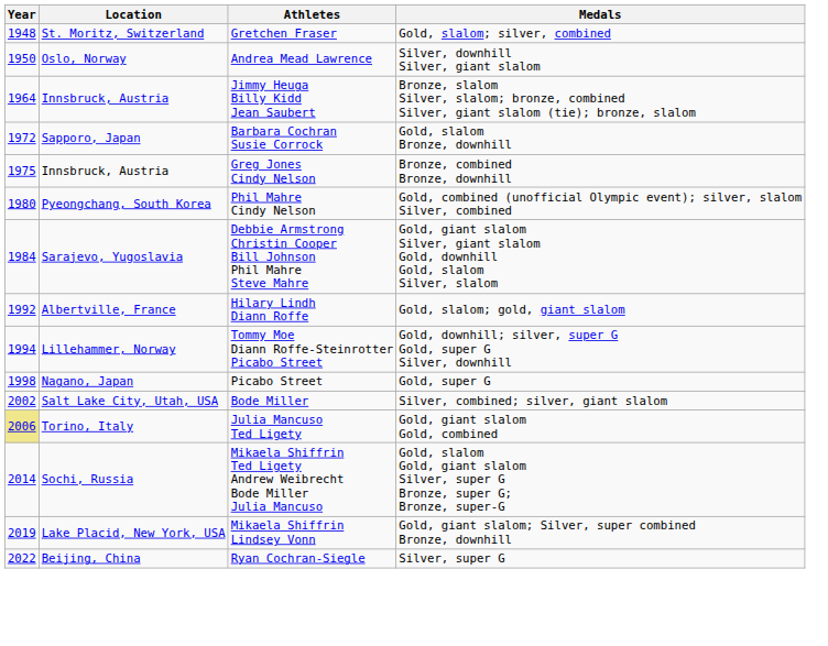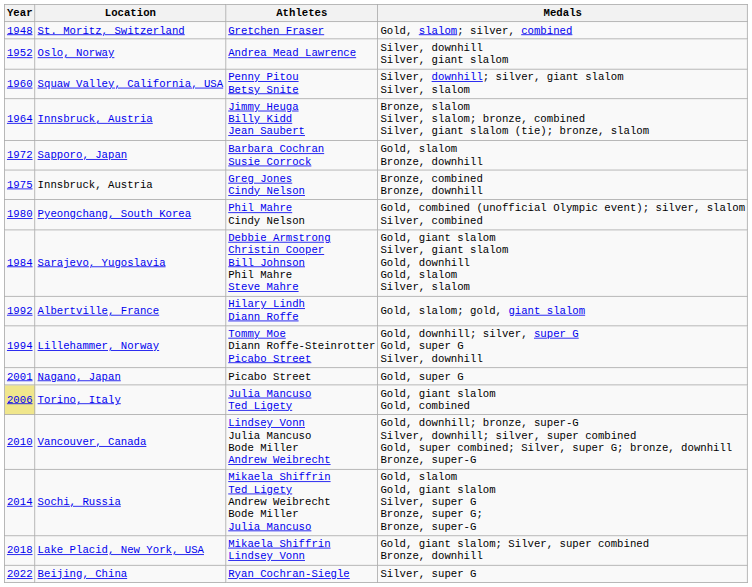 <table class="wikitable">
 <tr>
 <th>Year</th>
 <th>Location</th>
 <th>Athletes</th>
 <th>Medals</th>
 </tr>
 <tr>
 <td><a href='#'>1948</a></td>
 <td> <a href='#'>St. Moritz, Switzerland</a></td>
 <td><a href='#'>Gretchen Fraser</a></td>
 <td>Gold, <a href='#'>slalom</a>; silver, <a href='#'>combined</a></td>
 </tr>
 <tr>
-<td><a href='#'>1950</a></td>
+<td><a href='#'>1952</a></td>
 <td> <a href='#'>Oslo, Norway</a></td>
 <td><a href='#'>Andrea Mead Lawrence</a></td>
 <td>Silver, downhill<br>Silver, giant slalom</td>
+</tr>
+<tr>
+<td><a href='#'>1960</a></td>
+<td> <a href='#'>Squaw Valley, California, USA</a></td>
+<td><a href='#'>Penny Pitou</a><br><a href='#'>Betsy Snite</a></td>
+<td>Silver, <a href='#'>downhill</a>; silver, giant slalom<br>Silver, slalom</td>
 </tr>
 <tr>
 <td><a href='#'>1964</a></td>
 <td> <a href='#'>Innsbruck, Austria</a></td>
 <td><a href='#'>Jimmy Heuga</a><br><a href='#'>Billy Kidd</a><br><a href='#'>Jean Saubert</a></td>
 <td>Bronze, slalom<br>Silver, slalom; bronze, combined<br>Silver, giant slalom (tie); bronze, slalom</td>
 </tr>
 <tr>
 <td><a href='#'>1972</a></td>
 <td> <a href='#'>Sapporo, Japan</a></td>
 <td><a href='#'>Barbara Cochran</a><br><a href='#'>Susie Corrock</a></td>
 <td>Gold, slalom<br>Bronze, downhill</td>
 </tr>
 <tr>
 <td><a href='#'>1975</a></td>
 <td> Innsbruck, Austria</td>
 <td><a href='#'>Greg Jones</a><br><a href='#'>Cindy Nelson</a></td>
 <td>Bronze, combined<br>Bronze, downhill</td>
 </tr>
 <tr>
 <td><a href='#'>1980</a></td>
 <td> <a href='#'>Pyeongchang, South Korea</a></td>
 <td><a href='#'>Phil Mahre</a><br>Cindy Nelson</td>
 <td>Gold, combined (unofficial Olympic event); silver, slalom<br>Silver, combined</td>
 </tr>
 <tr>
 <td><a href='#'>1984</a></td>
 <td> <a href='#'>Sarajevo, Yugoslavia</a></td>
 <td><a href='#'>Debbie Armstrong</a><br><a href='#'>Christin Cooper</a><br><a href='#'>Bill Johnson</a><br>Phil Mahre<br><a href='#'>Steve Mahre</a></td>
 <td>Gold, giant slalom<br>Silver, giant slalom<br>Gold, downhill<br>Gold, slalom<br>Silver, slalom</td>
 </tr>
 <tr>
 <td><a href='#'>1992</a></td>
 <td> <a href='#'>Albertville, France</a></td>
 <td><a href='#'>Hilary Lindh</a><br><a href='#'>Diann Roffe</a></td>
 <td>Gold, slalom; gold, <a href='#'>giant slalom</a></td>
 </tr>
 <tr>
 <td><a href='#'>1994</a></td>
 <td> <a href='#'>Lillehammer, Norway</a></td>
 <td><a href='#'>Tommy Moe</a><br>Diann Roffe-Steinrotter<br><a href='#'>Picabo Street</a></td>
 <td>Gold, downhill; silver, <a href='#'>super G</a><br>Gold, super G<br>Silver, downhill</td>
 </tr>
 <tr>
-<td><a href='#'>1998</a></td>
+<td><a href='#'>2001</a></td>
 <td> <a href='#'>Nagano, Japan</a></td>
 <td>Picabo Street</td>
 <td>Gold, super G</td>
-</tr>
-<tr>
-<td><a href='#'>2002</a></td>
-<td> <a href='#'>Salt Lake City, Utah, USA</a></td>
-<td><a href='#'>Bode Miller</a></td>
-<td>Silver, combined; silver, giant slalom</td>
 </tr>
 <tr>
 <td style="background: khaki;"><a href='#'>2006</a></td>
 <td> <a href='#'>Torino, Italy</a></td>
 <td><a href='#'>Julia Mancuso</a><br><a href='#'>Ted Ligety</a></td>
 <td>Gold, giant slalom<br>Gold, combined</td>
 </tr>
 <tr>
+<td><a href='#'>2010</a></td>
+<td> <a href='#'>Vancouver, Canada</a></td>
+<td><a href='#'>Lindsey Vonn</a><br>Julia Mancuso<br>Bode Miller<br><a href='#'>Andrew Weibrecht</a></td>
+<td>Gold, downhill; bronze, super-G<br>Silver, downhill; silver, super combined<br>Gold, super combined; Silver, super G; bronze, downhill<br>Bronze, super-G</td>
+</tr>
+<tr>
 <td><a href='#'>2014</a></td>
 <td> <a href='#'>Sochi, Russia</a></td>
 <td><a href='#'>Mikaela Shiffrin</a><br><a href='#'>Ted Ligety</a><br>Andrew Weibrecht<br>Bode Miller<br><a href='#'>Julia Mancuso</a></td>
 <td>Gold, slalom<br> Gold, giant slalom<br>Silver, super G<br>Bronze, super G;<br>Bronze, super-G</td>
 </tr>
 <tr>
-<td><a href='#'>2019</a></td>
+<td><a href='#'>2018</a></td>
 <td> <a href='#'>Lake Placid, New York, USA</a></td>
 <td><a href='#'>Mikaela Shiffrin</a><br><a href='#'>Lindsey Vonn</a></td>
 <td>Gold, giant slalom; Silver, super combined<br>Bronze, downhill</td>
 </tr>
 <tr>
 <td><a href='#'>2022</a></td>
 <td> <a href='#'>Beijing, China</a></td>
 <td><a href='#'>Ryan Cochran-Siegle</a></td>
 <td>Silver, super G</td>
 </tr>
 </table>
